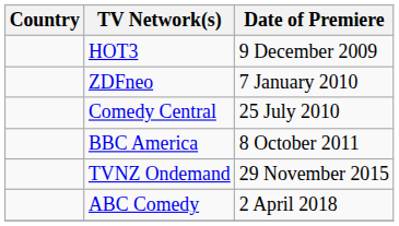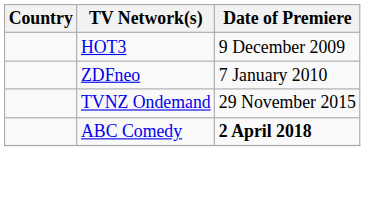 <table class="wikitable">
 <tr>
 <th>Country</th>
 <th>TV Network(s)</th>
 <th>Date of Premiere</th>
 </tr>
 <tr>
 <td></td>
 <td><a href='#'>HOT3</a></td>
 <td>9 December 2009</td>
 </tr>
 <tr>
 <td></td>
 <td><a href='#'>ZDFneo</a></td>
 <td>7 January 2010</td>
 </tr>
 <tr>
 <td></td>
-<td><a href='#'>Comedy Central</a></td>
-<td>25 July 2010</td>
-</tr>
-<tr>
-<td></td>
-<td><a href='#'>BBC America</a></td>
-<td>8 October 2011</td>
-</tr>
-<tr>
-<td></td>
 <td><a href='#'>TVNZ Ondemand</a></td>
 <td>29 November 2015</td>
 </tr>
 <tr>
 <td></td>
 <td><a href='#'>ABC Comedy</a></td>
-<td>2 April 2018</td>
+<td><strong>2 April 2018</strong></td>
 </tr>
 <tr>
 </tr>
 </table>
